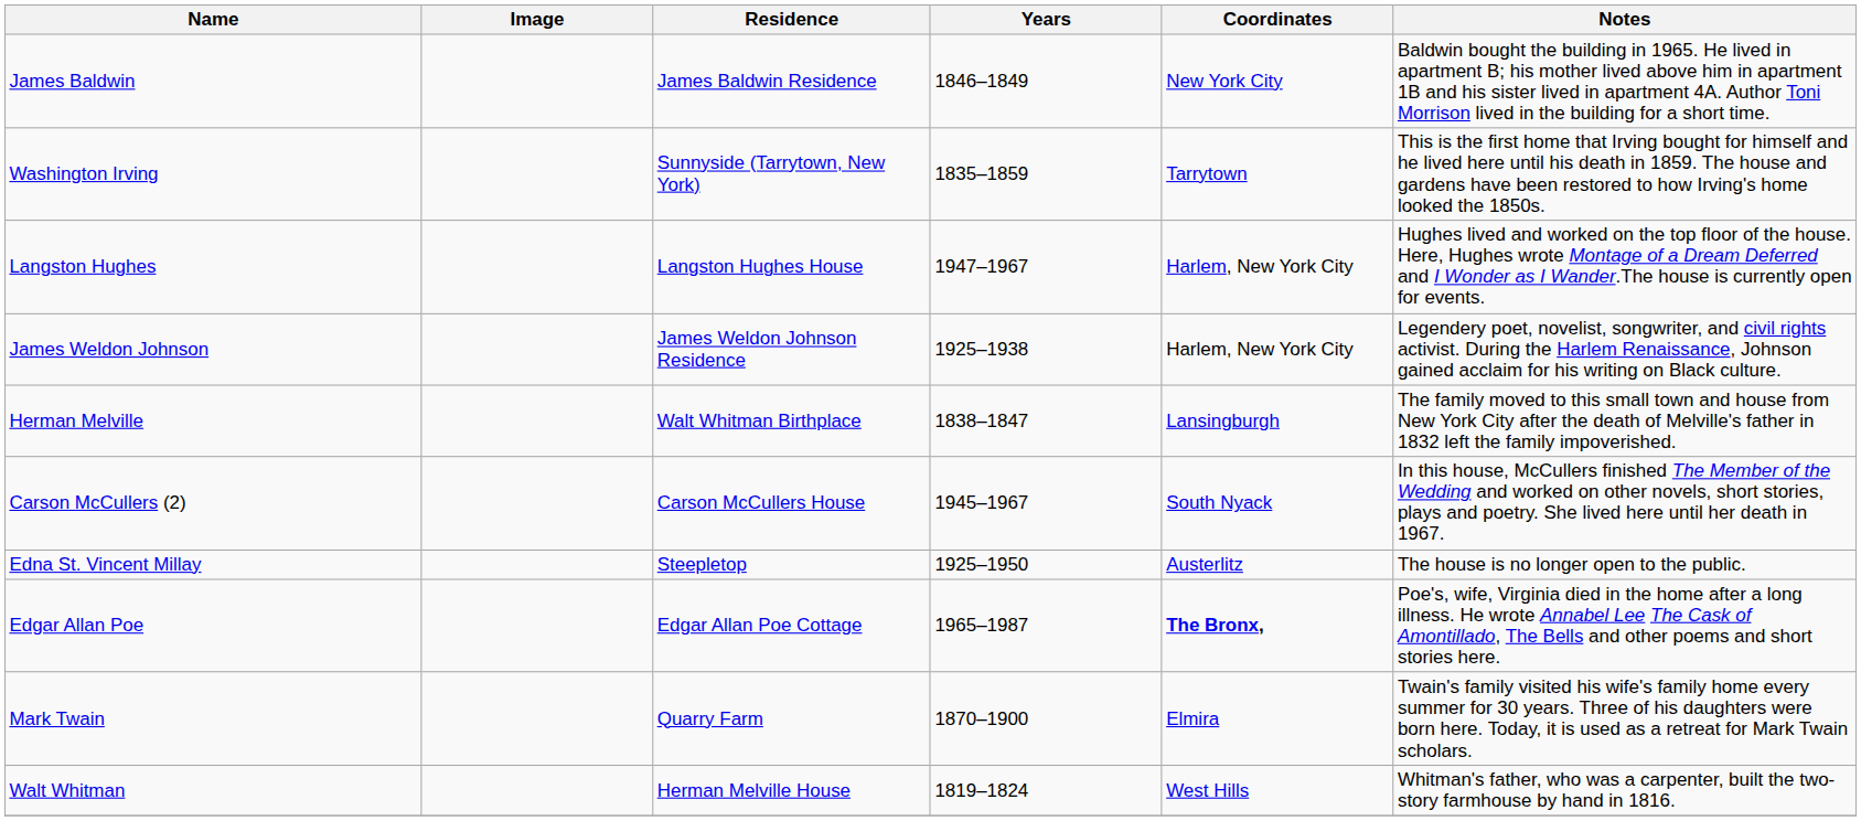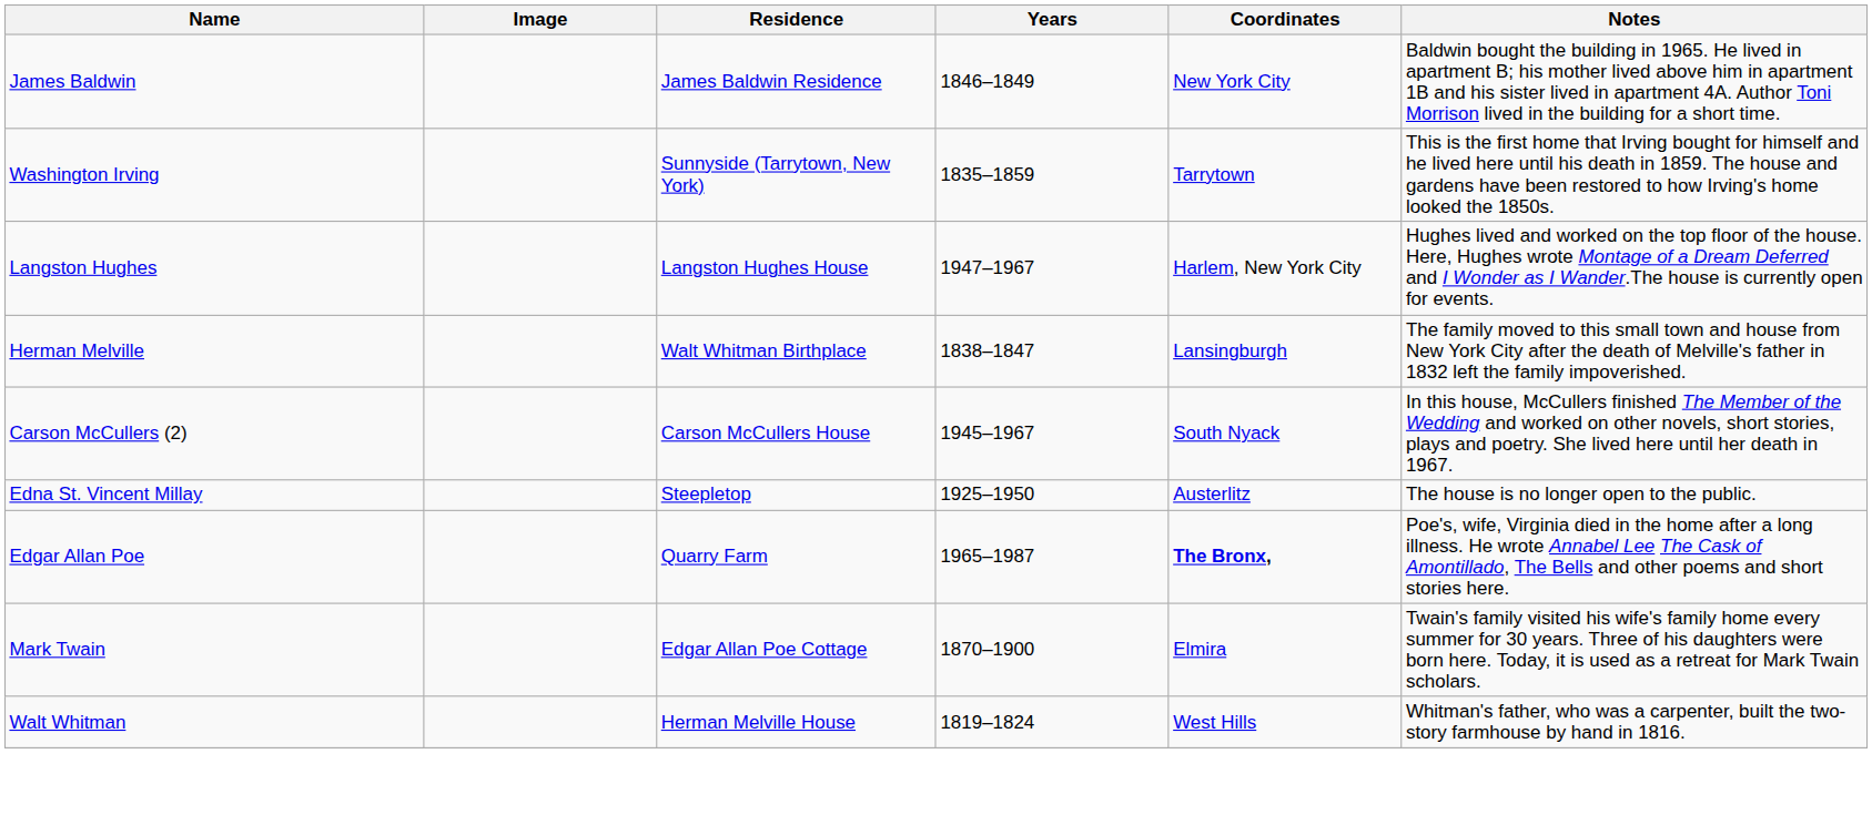 <table class="wikitable sortable" style="width: 100%">
 <tr>
 <th width="18%">Name</th>
 <th width="10%">Image</th>
 <th width="12%">Residence</th>
 <th width="10%">Years</th>
 <th width="10%">Coordinates</th>
 <th width="20%">Notes</th>
 </tr>
 <tr>
 <td><a href='#'>James Baldwin</a></td>
 <td></td>
 <td><a href='#'>James Baldwin Residence</a></td>
 <td>1846–1849</td>
 <td><a href='#'>New York City</a> <br></td>
 <td>Baldwin bought the building in 1965. He lived in apartment B; his mother lived above him in apartment 1B and his sister lived in apartment 4A. Author <a href='#'>Toni Morrison</a> lived in the building for a short time.</td>
 </tr>
 <tr>
 <td><a href='#'>Washington Irving</a></td>
 <td></td>
 <td><a href='#'>Sunnyside (Tarrytown, New York)</a></td>
 <td>1835–1859</td>
 <td><a href='#'>Tarrytown</a> <br> </td>
 <td>This is the first home that Irving bought for himself and he lived here until his death in 1859. The house and gardens have been restored to how Irving's home looked the 1850s.</td>
 </tr>
 <tr>
 <td><a href='#'>Langston Hughes</a></td>
 <td></td>
 <td><a href='#'>Langston Hughes House</a></td>
 <td>1947–1967</td>
 <td><a href='#'>Harlem</a>, New York City<br> </td>
 <td>Hughes lived and worked on the top floor of the house. Here, Hughes wrote <em><a href='#'>Montage of a Dream Deferred</a></em> and <em><a href='#'>I Wonder as I Wander</a></em>.The house is currently open for events.</td>
 </tr>
 <tr>
-<td><a href='#'>James Weldon Johnson</a></td>
-<td></td>
-<td><a href='#'>James Weldon Johnson Residence</a></td>
-<td>1925–1938</td>
-<td>Harlem, New York City <br></td>
-<td>Legendery poet, novelist, songwriter, and <a href='#'>civil rights</a> activist. During the <a href='#'>Harlem Renaissance</a>, Johnson gained acclaim for his writing on Black culture.</td>
-</tr>
-<tr>
 <td><a href='#'>Herman Melville</a></td>
 <td></td>
 <td><a href='#'>Walt Whitman Birthplace</a></td>
 <td>1838–1847</td>
 <td><a href='#'>Lansingburgh</a> <br></td>
 <td>The family moved to this small town and house from New York City after the death of Melville's father in 1832 left the family impoverished.</td>
 </tr>
 <tr>
 <td><a href='#'>Carson McCullers</a> (2)</td>
 <td></td>
 <td><a href='#'>Carson McCullers House</a></td>
 <td>1945–1967</td>
 <td><a href='#'>South Nyack</a> <br></td>
 <td>In this house, McCullers finished  <em><a href='#'>The Member of the Wedding</a></em> and worked on other novels, short stories, plays and poetry. She lived here until her death in 1967.</td>
 </tr>
 <tr>
 <td><a href='#'>Edna St. Vincent Millay</a></td>
 <td></td>
 <td><a href='#'>Steepletop</a></td>
 <td>1925–1950</td>
 <td><a href='#'>Austerlitz</a> <br></td>
 <td>The house is no longer open to the public.</td>
 </tr>
 <tr>
 <td><a href='#'>Edgar Allan Poe</a></td>
 <td></td>
-<td><a href='#'>Edgar Allan Poe Cottage</a></td>
+<td><a href='#'>Quarry Farm</a></td>
 <td>1965–1987</td>
 <td><strong><a href='#'>The Bronx</a>, </strong></td>
 <td>Poe's, wife, Virginia died in the home after a long illness. He wrote <em><a href='#'>Annabel Lee</a></em> <em><a href='#'>The Cask of Amontillado</a></em>, <a href='#'>The Bells</a> and other poems and short stories here.</td>
 </tr>
 <tr>
 <td><a href='#'>Mark Twain</a></td>
 <td></td>
-<td><a href='#'>Quarry Farm</a></td>
+<td><a href='#'>Edgar Allan Poe Cottage</a></td>
 <td>1870–1900</td>
 <td><a href='#'>Elmira</a><br></td>
 <td>Twain's family visited his wife's family home every summer for 30 years. Three of his daughters were born here. Today, it is used as a retreat for Mark Twain scholars.</td>
 </tr>
 <tr>
 <td><a href='#'>Walt Whitman</a></td>
 <td></td>
 <td><a href='#'>Herman Melville House</a></td>
 <td>1819–1824</td>
 <td><a href='#'>West Hills</a> <br> </td>
 <td>Whitman's father, who was a carpenter, built the two-story farmhouse by hand in 1816.</td>
 </tr>
 <tr>
 </tr>
 </table>
